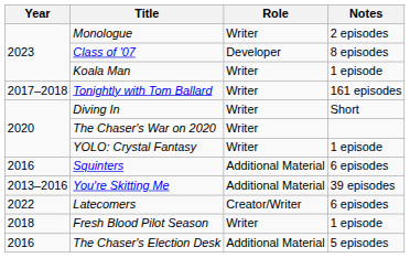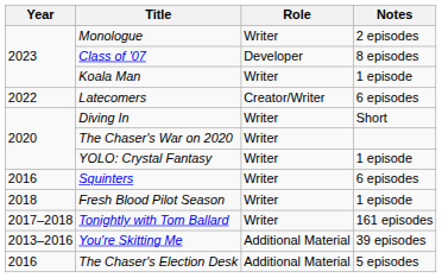 <table class="wikitable">
 <tr>
 <th>Year</th>
 <th>Title</th>
 <th>Role</th>
 <th>Notes</th>
 </tr>
 <tr>
 <td rowspan="3">2023</td>
 <td><em>Monologue</em></td>
 <td>Writer</td>
 <td>2 episodes</td>
 </tr>
 <tr>
 <td><em><a href='#'>Class of '07</a></em></td>
 <td>Developer</td>
 <td>8 episodes</td>
 </tr>
 <tr>
 <td><em>Koala Man</em></td>
 <td>Writer</td>
 <td>1 episode</td>
 </tr>
 <tr>
-<td>2017–2018</td>
-<td><em><a href='#'>Tonightly with Tom Ballard</a></em></td>
-<td>Writer</td>
-<td>161 episodes</td>
+<td>2022</td>
+<td><em>Latecomers</em></td>
+<td>Creator/Writer</td>
+<td>6 episodes</td>
 </tr>
 <tr>
 <td rowspan="3">2020</td>
 <td><em>Diving In</em></td>
 <td>Writer</td>
 <td>Short</td>
 </tr>
 <tr>
 <td><em>The Chaser's War on 2020</em></td>
 <td>Writer</td>
 <td></td>
 </tr>
 <tr>
 <td><em>YOLO: Crystal Fantasy</em></td>
 <td>Writer</td>
 <td>1 episode</td>
 </tr>
 <tr>
 <td>2016</td>
 <td><em><a href='#'>Squinters</a></em></td>
-<td>Additional Material</td>
-<td>6 episodes</td>
-</tr>
-<tr>
-<td>2013–2016</td>
-<td><em><a href='#'>You're Skitting Me</a></em></td>
-<td>Additional Material</td>
-<td>39 episodes</td>
-</tr>
-<tr>
-<td>2022</td>
-<td><em>Latecomers</em></td>
-<td>Creator/Writer</td>
+<td>Writer</td>
 <td>6 episodes</td>
 </tr>
 <tr>
 <td>2018</td>
 <td><em>Fresh Blood Pilot Season</em></td>
 <td>Writer</td>
 <td>1 episode</td>
 </tr>
 <tr>
+<td>2017–2018</td>
+<td><em><a href='#'>Tonightly with Tom Ballard</a></em></td>
+<td>Writer</td>
+<td>161 episodes</td>
+</tr>
+<tr>
+<td>2013–2016</td>
+<td><em><a href='#'>You're Skitting Me</a></em></td>
+<td>Additional Material</td>
+<td>39 episodes</td>
+</tr>
+<tr>
 <td>2016</td>
 <td><em>The Chaser's Election Desk</em></td>
 <td>Additional Material</td>
 <td>5 episodes</td>
 </tr>
 </table>
